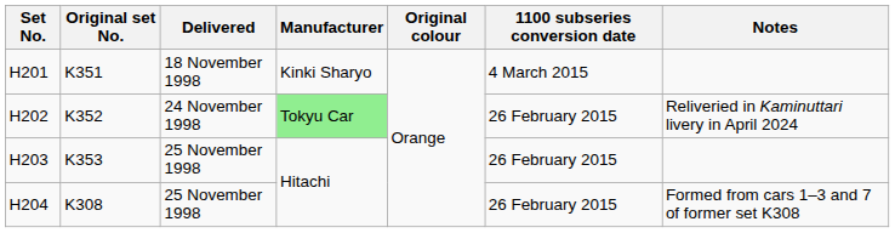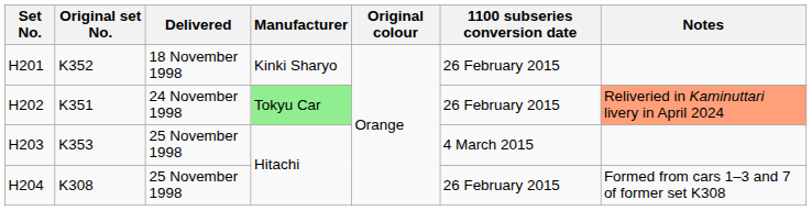 <table class="wikitable">
 <tr>
 <th>Set No.</th>
 <th>Original set No.</th>
 <th>Delivered</th>
 <th>Manufacturer</th>
 <th>Original colour</th>
 <th>1100 subseries conversion date</th>
 <th>Notes</th>
 </tr>
 <tr>
 <td>H201</td>
-<td>K351</td>
+<td>K352</td>
 <td>18 November 1998</td>
 <td>Kinki Sharyo</td>
 <td rowspan="4"> Orange</td>
-<td>4 March 2015</td>
+<td>26 February 2015</td>
 <td></td>
 </tr>
 <tr>
 <td>H202</td>
-<td>K352</td>
+<td>K351</td>
 <td>24 November 1998</td>
 <td style="background: lightgreen;">Tokyu Car</td>
 <td>26 February 2015</td>
-<td>Reliveried in <em>Kaminuttari</em> livery in April 2024</td>
+<td style="background: lightsalmon;">Reliveried in <em>Kaminuttari</em> livery in April 2024</td>
 </tr>
 <tr>
 <td>H203</td>
 <td>K353</td>
 <td>25 November 1998</td>
 <td rowspan="2">Hitachi</td>
-<td>26 February 2015</td>
+<td>4 March 2015</td>
 <td></td>
 </tr>
 <tr>
 <td>H204</td>
 <td>K308</td>
 <td>25 November 1998</td>
 <td>26 February 2015</td>
 <td>Formed from cars 1–3 and 7 of former set K308</td>
 </tr>
 </table>
